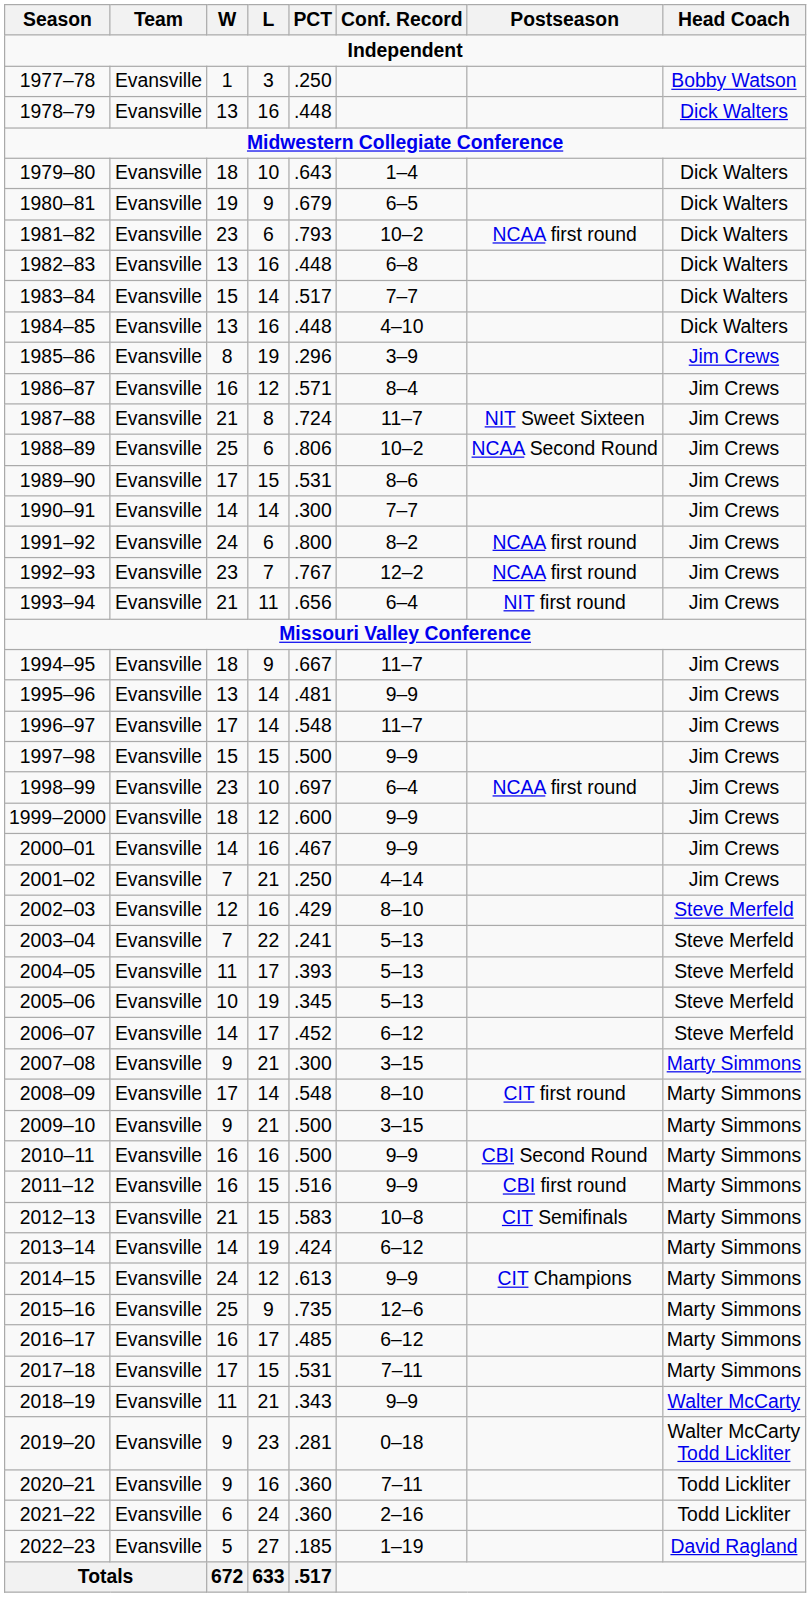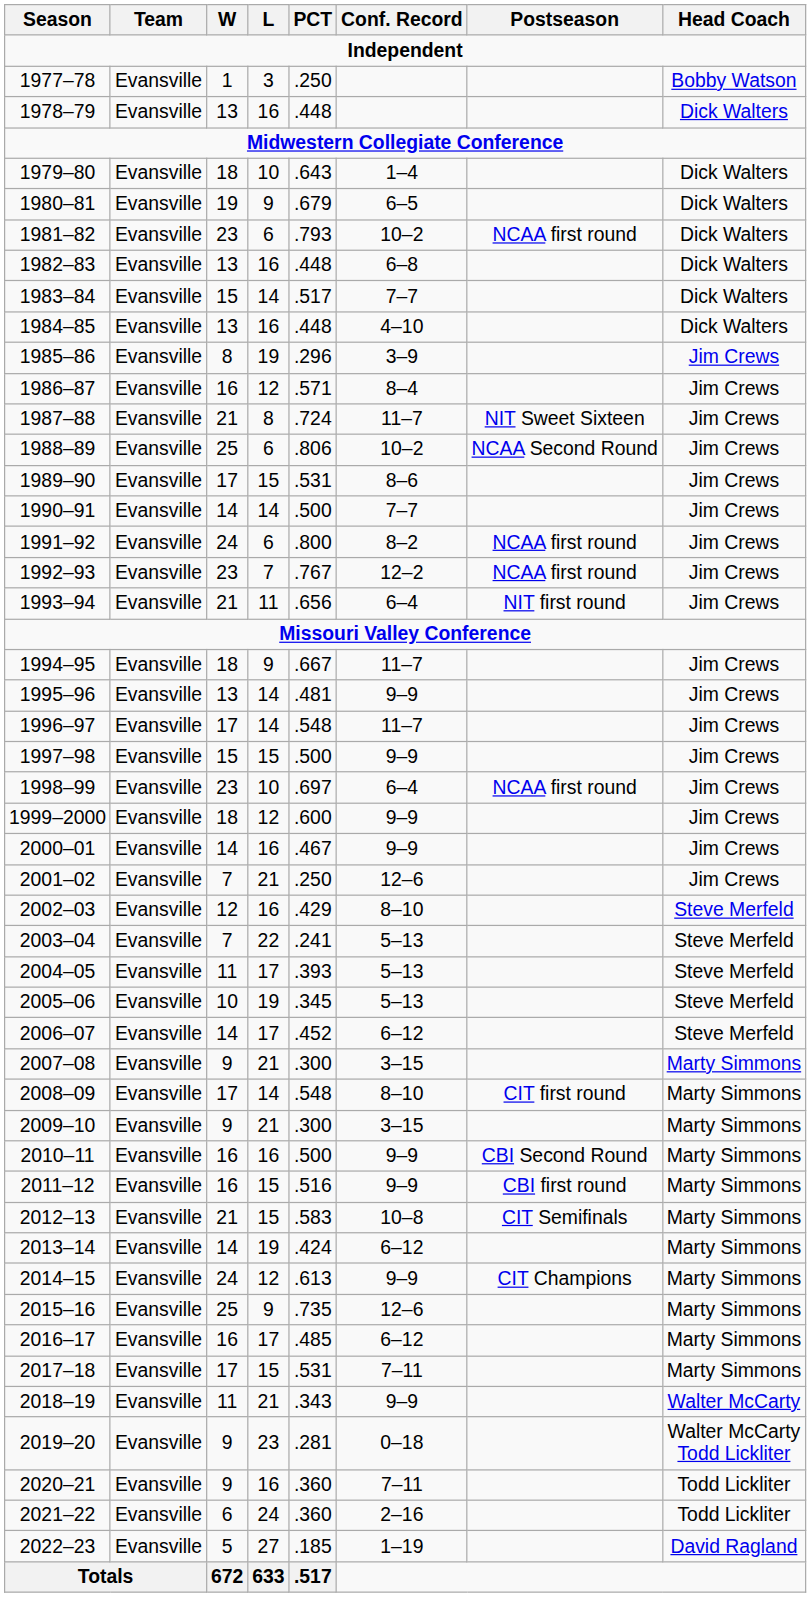 <table class="wikitable" style="text-align: center;">
 <tr>
 <th>Season</th>
 <th>Team</th>
 <th>W</th>
 <th>L</th>
 <th>PCT</th>
 <th>Conf. Record</th>
 <th>Postseason</th>
 <th>Head Coach</th>
 </tr>
 <tr>
 <td colspan="8" align="center"><strong>Independent</strong></td>
 </tr>
 <tr>
 <td>1977–78</td>
 <td>Evansville</td>
 <td>1</td>
 <td>3</td>
 <td>.250</td>
 <td></td>
 <td></td>
 <td><a href='#'>Bobby Watson</a></td>
 </tr>
 <tr>
 <td>1978–79</td>
 <td>Evansville</td>
 <td>13</td>
 <td>16</td>
 <td>.448</td>
 <td></td>
 <td></td>
 <td><a href='#'>Dick Walters</a></td>
 </tr>
 <tr>
 <td colspan="8" align="center"><strong><a href='#'>Midwestern Collegiate Conference</a></strong></td>
 </tr>
 <tr>
 <td>1979–80</td>
 <td>Evansville</td>
 <td>18</td>
 <td>10</td>
 <td>.643</td>
 <td>1–4</td>
 <td></td>
 <td>Dick Walters</td>
 </tr>
 <tr>
 <td>1980–81</td>
 <td>Evansville</td>
 <td>19</td>
 <td>9</td>
 <td>.679</td>
 <td>6–5</td>
 <td></td>
 <td>Dick Walters</td>
 </tr>
 <tr>
 <td>1981–82</td>
 <td>Evansville</td>
 <td>23</td>
 <td>6</td>
 <td>.793</td>
 <td>10–2</td>
 <td><a href='#'>NCAA</a> first round</td>
 <td>Dick Walters</td>
 </tr>
 <tr>
 <td>1982–83</td>
 <td>Evansville</td>
 <td>13</td>
 <td>16</td>
 <td>.448</td>
 <td>6–8</td>
 <td></td>
 <td>Dick Walters</td>
 </tr>
 <tr>
 <td>1983–84</td>
 <td>Evansville</td>
 <td>15</td>
 <td>14</td>
 <td>.517</td>
 <td>7–7</td>
 <td></td>
 <td>Dick Walters</td>
 </tr>
 <tr>
 <td>1984–85</td>
 <td>Evansville</td>
 <td>13</td>
 <td>16</td>
 <td>.448</td>
 <td>4–10</td>
 <td></td>
 <td>Dick Walters</td>
 </tr>
 <tr>
 <td>1985–86</td>
 <td>Evansville</td>
 <td>8</td>
 <td>19</td>
 <td>.296</td>
 <td>3–9</td>
 <td></td>
 <td><a href='#'>Jim Crews</a></td>
 </tr>
 <tr>
 <td>1986–87</td>
 <td>Evansville</td>
 <td>16</td>
 <td>12</td>
 <td>.571</td>
 <td>8–4</td>
 <td></td>
 <td>Jim Crews</td>
 </tr>
 <tr>
 <td>1987–88</td>
 <td>Evansville</td>
 <td>21</td>
 <td>8</td>
 <td>.724</td>
 <td>11–7</td>
 <td><a href='#'>NIT</a> Sweet Sixteen</td>
 <td>Jim Crews</td>
 </tr>
 <tr>
 <td>1988–89</td>
 <td>Evansville</td>
 <td>25</td>
 <td>6</td>
 <td>.806</td>
 <td>10–2</td>
 <td><a href='#'>NCAA</a> Second Round</td>
 <td>Jim Crews</td>
 </tr>
 <tr>
 <td>1989–90</td>
 <td>Evansville</td>
 <td>17</td>
 <td>15</td>
 <td>.531</td>
 <td>8–6</td>
 <td></td>
 <td>Jim Crews</td>
 </tr>
 <tr>
 <td>1990–91</td>
 <td>Evansville</td>
 <td>14</td>
 <td>14</td>
-<td>.300</td>
+<td>.500</td>
 <td>7–7</td>
 <td></td>
 <td>Jim Crews</td>
 </tr>
 <tr>
 <td>1991–92</td>
 <td>Evansville</td>
 <td>24</td>
 <td>6</td>
 <td>.800</td>
 <td>8–2</td>
 <td><a href='#'>NCAA</a> first round</td>
 <td>Jim Crews</td>
 </tr>
 <tr>
 <td>1992–93</td>
 <td>Evansville</td>
 <td>23</td>
 <td>7</td>
 <td>.767</td>
 <td>12–2</td>
 <td><a href='#'>NCAA</a> first round</td>
 <td>Jim Crews</td>
 </tr>
 <tr>
 <td>1993–94</td>
 <td>Evansville</td>
 <td>21</td>
 <td>11</td>
 <td>.656</td>
 <td>6–4</td>
 <td><a href='#'>NIT</a> first round</td>
 <td>Jim Crews</td>
 </tr>
 <tr>
 <td colspan="8" align="center"><strong><a href='#'>Missouri Valley Conference</a></strong></td>
 </tr>
 <tr>
 <td>1994–95</td>
 <td>Evansville</td>
 <td>18</td>
 <td>9</td>
 <td>.667</td>
 <td>11–7</td>
 <td></td>
 <td>Jim Crews</td>
 </tr>
 <tr>
 <td>1995–96</td>
 <td>Evansville</td>
 <td>13</td>
 <td>14</td>
 <td>.481</td>
 <td>9–9</td>
 <td></td>
 <td>Jim Crews</td>
 </tr>
 <tr>
 <td>1996–97</td>
 <td>Evansville</td>
 <td>17</td>
 <td>14</td>
 <td>.548</td>
 <td>11–7</td>
 <td></td>
 <td>Jim Crews</td>
 </tr>
 <tr>
 <td>1997–98</td>
 <td>Evansville</td>
 <td>15</td>
 <td>15</td>
 <td>.500</td>
 <td>9–9</td>
 <td></td>
 <td>Jim Crews</td>
 </tr>
 <tr>
 <td>1998–99</td>
 <td>Evansville</td>
 <td>23</td>
 <td>10</td>
 <td>.697</td>
 <td>6–4</td>
 <td><a href='#'>NCAA</a> first round</td>
 <td>Jim Crews</td>
 </tr>
 <tr>
 <td>1999–2000</td>
 <td>Evansville</td>
 <td>18</td>
 <td>12</td>
 <td>.600</td>
 <td>9–9</td>
 <td></td>
 <td>Jim Crews</td>
 </tr>
 <tr>
 <td>2000–01</td>
 <td>Evansville</td>
 <td>14</td>
 <td>16</td>
 <td>.467</td>
 <td>9–9</td>
 <td></td>
 <td>Jim Crews</td>
 </tr>
 <tr>
 <td>2001–02</td>
 <td>Evansville</td>
 <td>7</td>
 <td>21</td>
 <td>.250</td>
-<td>4–14</td>
+<td>12–6</td>
 <td></td>
 <td>Jim Crews</td>
 </tr>
 <tr>
 <td>2002–03</td>
 <td>Evansville</td>
 <td>12</td>
 <td>16</td>
 <td>.429</td>
 <td>8–10</td>
 <td></td>
 <td><a href='#'>Steve Merfeld</a></td>
 </tr>
 <tr>
 <td>2003–04</td>
 <td>Evansville</td>
 <td>7</td>
 <td>22</td>
 <td>.241</td>
 <td>5–13</td>
 <td></td>
 <td>Steve Merfeld</td>
 </tr>
 <tr>
 <td>2004–05</td>
 <td>Evansville</td>
 <td>11</td>
 <td>17</td>
 <td>.393</td>
 <td>5–13</td>
 <td></td>
 <td>Steve Merfeld</td>
 </tr>
 <tr>
 <td>2005–06</td>
 <td>Evansville</td>
 <td>10</td>
 <td>19</td>
 <td>.345</td>
 <td>5–13</td>
 <td></td>
 <td>Steve Merfeld</td>
 </tr>
 <tr>
 <td>2006–07</td>
 <td>Evansville</td>
 <td>14</td>
 <td>17</td>
 <td>.452</td>
 <td>6–12</td>
 <td></td>
 <td>Steve Merfeld</td>
 </tr>
 <tr>
 <td>2007–08</td>
 <td>Evansville</td>
 <td>9</td>
 <td>21</td>
 <td>.300</td>
 <td>3–15</td>
 <td></td>
 <td><a href='#'>Marty Simmons</a></td>
 </tr>
 <tr>
 <td>2008–09</td>
 <td>Evansville</td>
 <td>17</td>
 <td>14</td>
 <td>.548</td>
 <td>8–10</td>
 <td><a href='#'>CIT</a> first round</td>
 <td>Marty Simmons</td>
 </tr>
 <tr>
 <td>2009–10</td>
 <td>Evansville</td>
 <td>9</td>
 <td>21</td>
-<td>.500</td>
+<td>.300</td>
 <td>3–15</td>
 <td></td>
 <td>Marty Simmons</td>
 </tr>
 <tr>
 <td>2010–11</td>
 <td>Evansville</td>
 <td>16</td>
 <td>16</td>
 <td>.500</td>
 <td>9–9</td>
 <td><a href='#'>CBI</a> Second Round</td>
 <td>Marty Simmons</td>
 </tr>
 <tr>
 <td>2011–12</td>
 <td>Evansville</td>
 <td>16</td>
 <td>15</td>
 <td>.516</td>
 <td>9–9</td>
 <td><a href='#'>CBI</a> first round</td>
 <td>Marty Simmons</td>
 </tr>
 <tr>
 <td>2012–13</td>
 <td>Evansville</td>
 <td>21</td>
 <td>15</td>
 <td>.583</td>
 <td>10–8</td>
 <td><a href='#'>CIT</a> Semifinals</td>
 <td>Marty Simmons</td>
 </tr>
 <tr>
 <td>2013–14</td>
 <td>Evansville</td>
 <td>14</td>
 <td>19</td>
 <td>.424</td>
 <td>6–12</td>
 <td></td>
 <td>Marty Simmons</td>
 </tr>
 <tr>
 <td>2014–15</td>
 <td>Evansville</td>
 <td>24</td>
 <td>12</td>
 <td>.613</td>
 <td>9–9</td>
 <td><a href='#'>CIT</a> Champions</td>
 <td>Marty Simmons</td>
 </tr>
 <tr>
 <td>2015–16</td>
 <td>Evansville</td>
 <td>25</td>
 <td>9</td>
 <td>.735</td>
 <td>12–6</td>
 <td></td>
 <td>Marty Simmons</td>
 </tr>
 <tr>
 <td>2016–17</td>
 <td>Evansville</td>
 <td>16</td>
 <td>17</td>
 <td>.485</td>
 <td>6–12</td>
 <td></td>
 <td>Marty Simmons</td>
 </tr>
 <tr>
 <td>2017–18</td>
 <td>Evansville</td>
 <td>17</td>
 <td>15</td>
 <td>.531</td>
 <td>7–11</td>
 <td></td>
 <td>Marty Simmons</td>
 </tr>
 <tr>
 <td>2018–19</td>
 <td>Evansville</td>
 <td>11</td>
 <td>21</td>
 <td>.343</td>
 <td>9–9</td>
 <td></td>
 <td><a href='#'>Walter McCarty</a></td>
 </tr>
 <tr>
 <td>2019–20</td>
 <td>Evansville</td>
 <td>9</td>
 <td>23</td>
 <td>.281</td>
 <td>0–18</td>
 <td></td>
 <td>Walter McCarty<br><a href='#'>Todd Lickliter</a></td>
 </tr>
 <tr>
 <td>2020–21</td>
 <td>Evansville</td>
 <td>9</td>
 <td>16</td>
 <td>.360</td>
 <td>7–11</td>
 <td></td>
 <td>Todd Lickliter</td>
 </tr>
 <tr>
 <td>2021–22</td>
 <td>Evansville</td>
 <td>6</td>
 <td>24</td>
 <td>.360</td>
 <td>2–16</td>
 <td></td>
 <td>Todd Lickliter</td>
 </tr>
 <tr>
 <td>2022–23</td>
 <td>Evansville</td>
 <td>5</td>
 <td>27</td>
 <td>.185</td>
 <td>1–19</td>
 <td></td>
 <td><a href='#'>David Ragland</a></td>
 </tr>
 <tr>
 <th colspan="2">Totals</th>
 <th>672</th>
 <th>633</th>
 <th>.517</th>
 </tr>
 </table>
